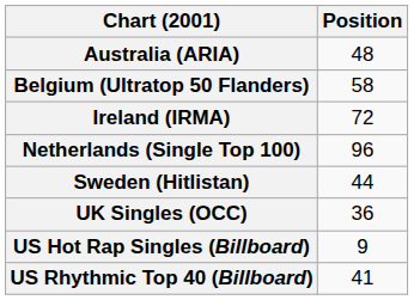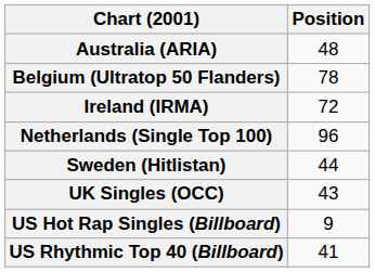 <table class="wikitable sortable plainrowheaders" style="text-align:center;">
 <tr>
 <th scope="col">Chart (2001)</th>
 <th scope="col">Position</th>
 </tr>
 <tr>
 <th scope="row">Australia (ARIA)</th>
 <td>48</td>
 </tr>
 <tr>
 <th scope="row">Belgium (Ultratop 50 Flanders)</th>
-<td>58</td>
+<td>78</td>
 </tr>
 <tr>
 <th scope="row">Ireland (IRMA)</th>
 <td>72</td>
 </tr>
 <tr>
 <th scope="row">Netherlands (Single Top 100)</th>
 <td>96</td>
 </tr>
 <tr>
 <th scope="row">Sweden (Hitlistan)</th>
 <td>44</td>
 </tr>
 <tr>
 <th scope="row">UK Singles (OCC)</th>
-<td>36</td>
+<td>43</td>
 </tr>
 <tr>
 <th scope="row">US Hot Rap Singles (<em>Billboard</em>)</th>
 <td>9</td>
 </tr>
 <tr>
 <th scope="row">US Rhythmic Top 40 (<em>Billboard</em>)</th>
 <td>41</td>
 </tr>
 </table>
